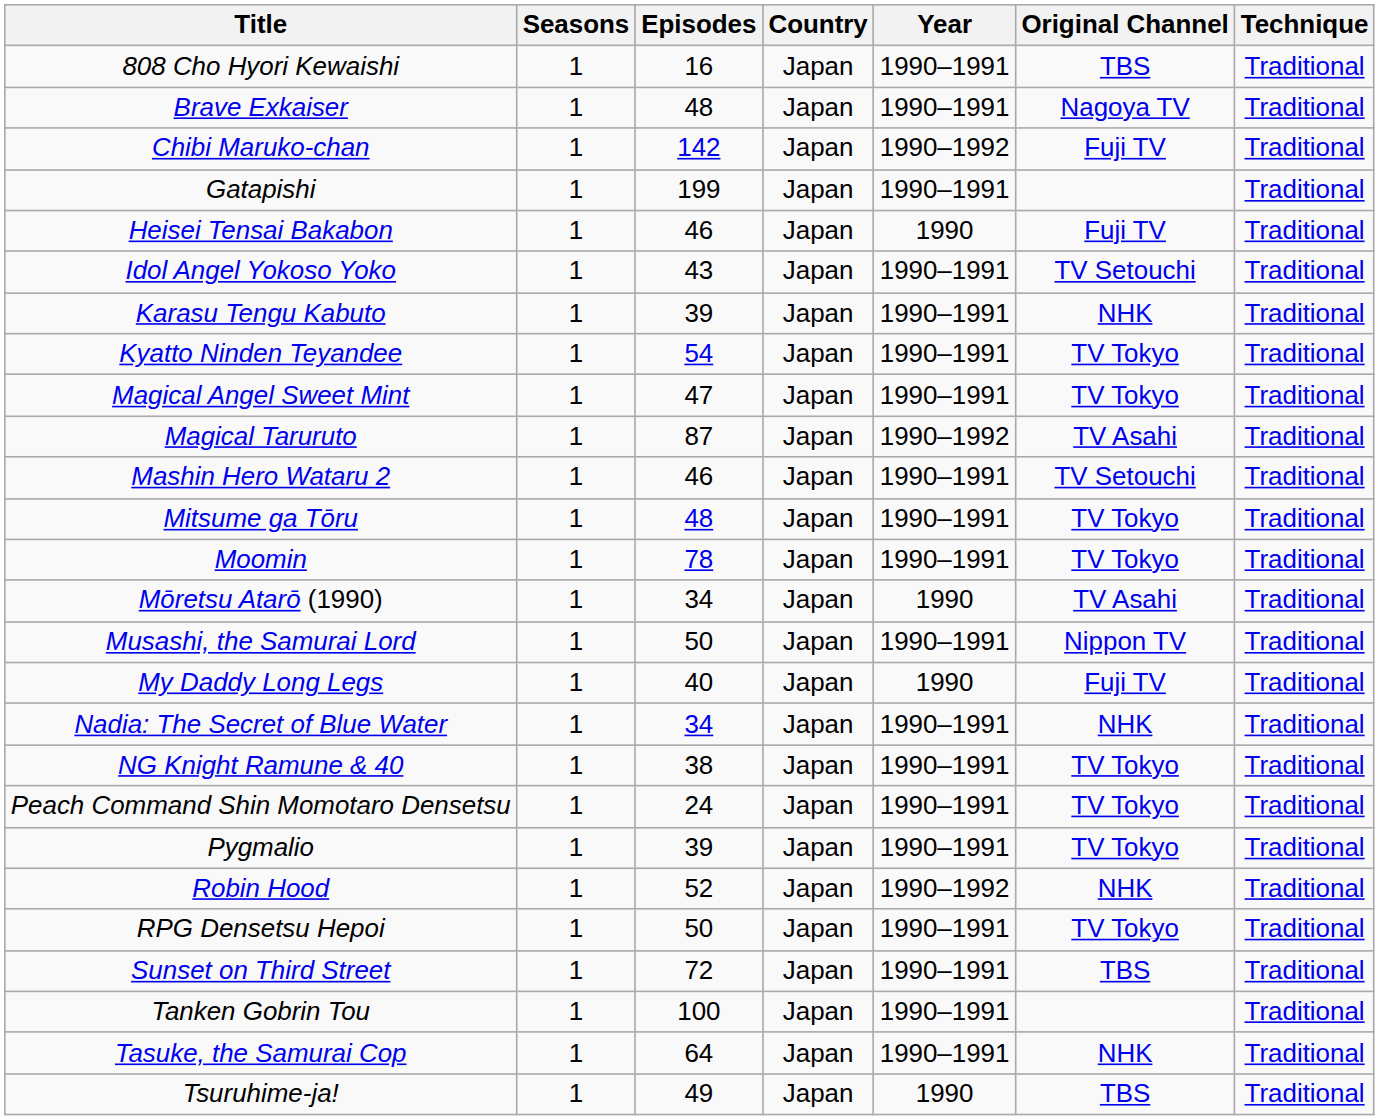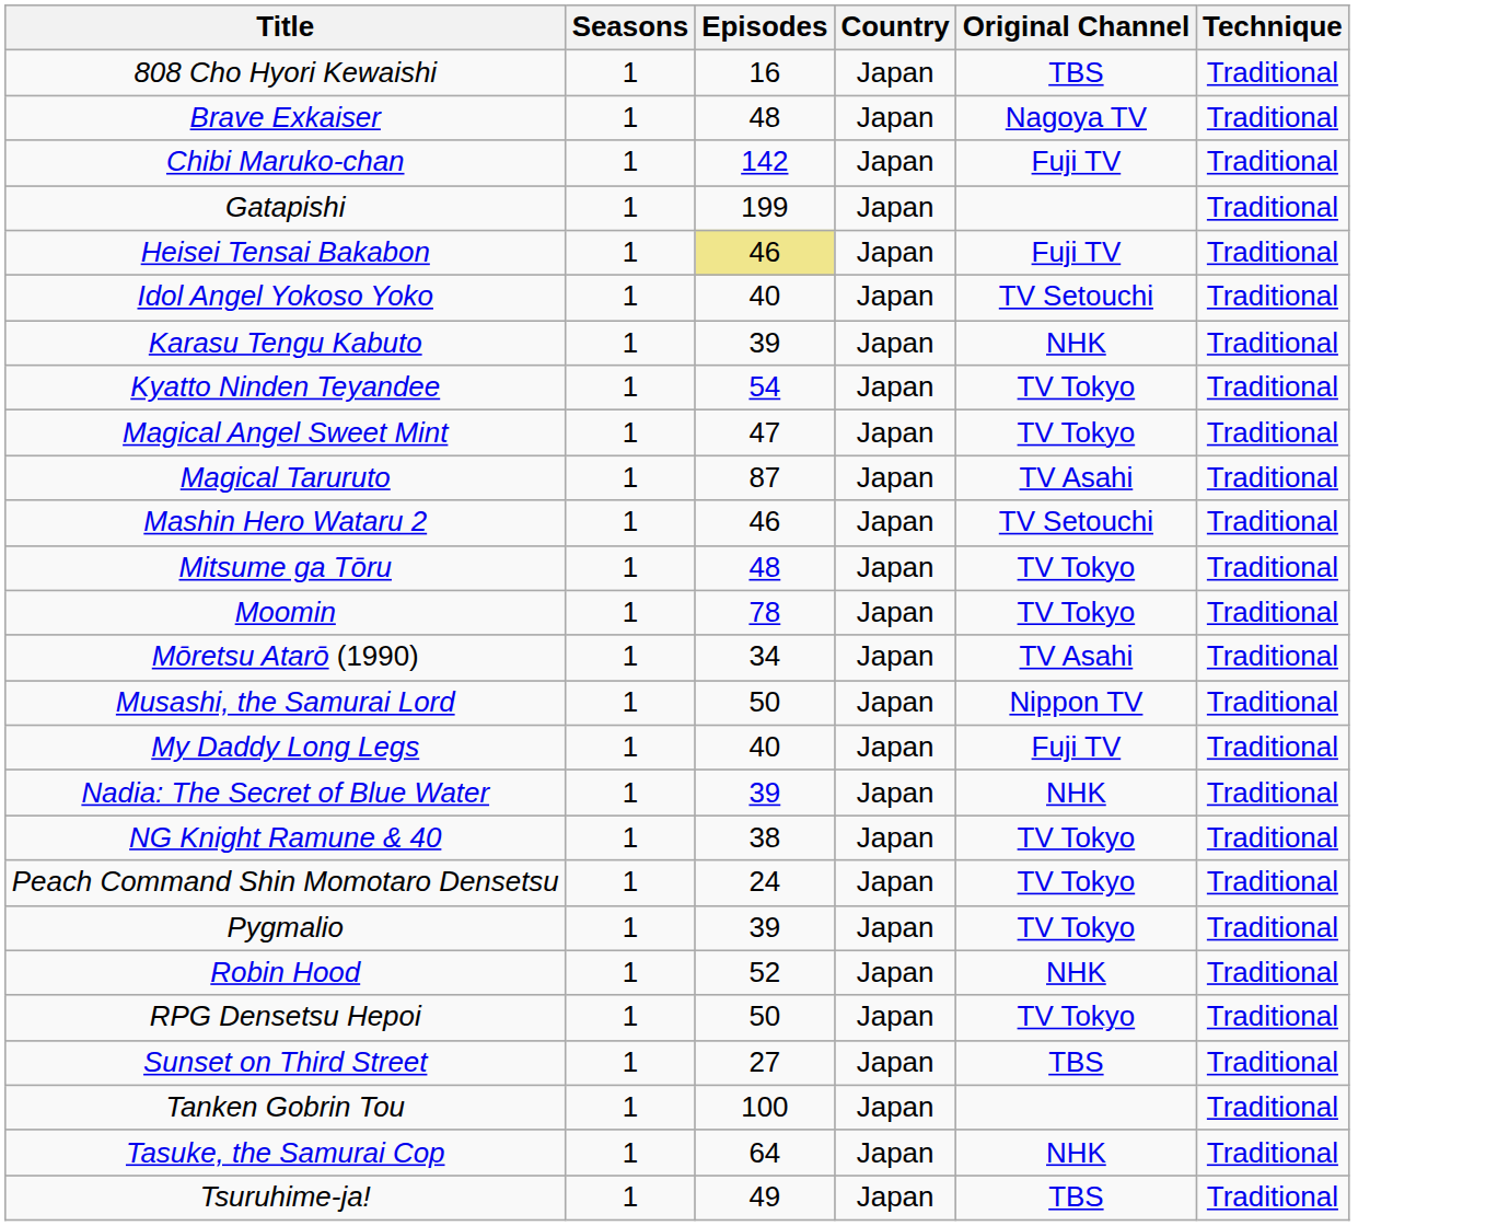 <table class="wikitable sortable" style="text-align:center;">
 <tr>
 <th scope="col">Title</th>
 <th>Seasons</th>
 <th scope="col">Episodes</th>
 <th scope="col">Country</th>
-<th scope="col">Year</th>
 <th>Original Channel</th>
 <th scope="col">Technique</th>
 </tr>
 <tr>
 <td><em>808 Cho Hyori Kewaishi</em></td>
 <td>1</td>
 <td>16</td>
 <td>Japan</td>
-<td>1990–1991</td>
 <td><a href='#'>TBS</a></td>
 <td><a href='#'>Traditional</a></td>
 </tr>
 <tr>
 <td><em><a href='#'>Brave Exkaiser</a></em></td>
 <td>1</td>
 <td>48</td>
 <td>Japan</td>
-<td>1990–1991</td>
 <td><a href='#'>Nagoya TV</a></td>
 <td><a href='#'>Traditional</a></td>
 </tr>
 <tr>
 <td><em><a href='#'>Chibi Maruko-chan</a></em></td>
 <td>1</td>
 <td><a href='#'>142</a></td>
 <td>Japan</td>
-<td>1990–1992</td>
 <td><a href='#'>Fuji TV</a></td>
 <td><a href='#'>Traditional</a></td>
 </tr>
 <tr>
 <td><em>Gatapishi</em></td>
 <td>1</td>
 <td>199</td>
 <td>Japan</td>
-<td>1990–1991</td>
 <td></td>
 <td><a href='#'>Traditional</a></td>
 </tr>
 <tr>
 <td><em><a href='#'>Heisei Tensai Bakabon</a></em></td>
 <td>1</td>
-<td>46</td>
+<td style="background: khaki;">46</td>
 <td>Japan</td>
-<td>1990</td>
 <td><a href='#'>Fuji TV</a></td>
 <td><a href='#'>Traditional</a></td>
 </tr>
 <tr>
 <td><em><a href='#'>Idol Angel Yokoso Yoko</a></em></td>
 <td>1</td>
-<td>43</td>
+<td>40</td>
 <td>Japan</td>
-<td>1990–1991</td>
 <td><a href='#'>TV Setouchi</a></td>
 <td><a href='#'>Traditional</a></td>
 </tr>
 <tr>
 <td><em><a href='#'>Karasu Tengu Kabuto</a></em></td>
 <td>1</td>
 <td>39</td>
 <td>Japan</td>
-<td>1990–1991</td>
 <td><a href='#'>NHK</a></td>
 <td><a href='#'>Traditional</a></td>
 </tr>
 <tr>
 <td><em><a href='#'>Kyatto Ninden Teyandee</a></em></td>
 <td>1</td>
 <td><a href='#'>54</a></td>
 <td>Japan</td>
-<td>1990–1991</td>
 <td><a href='#'>TV Tokyo</a></td>
 <td><a href='#'>Traditional</a></td>
 </tr>
 <tr>
 <td><em><a href='#'>Magical Angel Sweet Mint</a></em></td>
 <td>1</td>
 <td>47</td>
 <td>Japan</td>
-<td>1990–1991</td>
 <td><a href='#'>TV Tokyo</a></td>
 <td><a href='#'>Traditional</a></td>
 </tr>
 <tr>
 <td><em><a href='#'>Magical Taruruto</a></em></td>
 <td>1</td>
 <td>87</td>
 <td>Japan</td>
-<td>1990–1992</td>
 <td><a href='#'>TV Asahi</a></td>
 <td><a href='#'>Traditional</a></td>
 </tr>
 <tr>
 <td><em><a href='#'>Mashin Hero Wataru 2</a></em></td>
 <td>1</td>
 <td>46</td>
 <td>Japan</td>
-<td>1990–1991</td>
 <td><a href='#'>TV Setouchi</a></td>
 <td><a href='#'>Traditional</a></td>
 </tr>
 <tr>
 <td><em><a href='#'>Mitsume ga Tōru</a></em></td>
 <td>1</td>
 <td><a href='#'>48</a></td>
 <td>Japan</td>
-<td>1990–1991</td>
 <td><a href='#'>TV Tokyo</a></td>
 <td><a href='#'>Traditional</a></td>
 </tr>
 <tr>
 <td><em><a href='#'>Moomin</a></em></td>
 <td>1</td>
 <td><a href='#'>78</a></td>
 <td>Japan</td>
-<td>1990–1991</td>
 <td><a href='#'>TV Tokyo</a></td>
 <td><a href='#'>Traditional</a></td>
 </tr>
 <tr>
 <td><em><a href='#'>Mōretsu Atarō</a></em> (1990)</td>
 <td>1</td>
 <td>34</td>
 <td>Japan</td>
-<td>1990</td>
 <td><a href='#'>TV Asahi</a></td>
 <td><a href='#'>Traditional</a></td>
 </tr>
 <tr>
 <td><em><a href='#'>Musashi, the Samurai Lord</a></em></td>
 <td>1</td>
 <td>50</td>
 <td>Japan</td>
-<td>1990–1991</td>
 <td><a href='#'>Nippon TV</a></td>
 <td><a href='#'>Traditional</a></td>
 </tr>
 <tr>
 <td><em><a href='#'>My Daddy Long Legs</a></em></td>
 <td>1</td>
 <td>40</td>
 <td>Japan</td>
-<td>1990</td>
 <td><a href='#'>Fuji TV</a></td>
 <td><a href='#'>Traditional</a></td>
 </tr>
 <tr>
 <td><em><a href='#'>Nadia: The Secret of Blue Water</a></em></td>
 <td>1</td>
-<td><a href='#'>34</a></td>
+<td><a href='#'>39</a></td>
 <td>Japan</td>
-<td>1990–1991</td>
 <td><a href='#'>NHK</a></td>
 <td><a href='#'>Traditional</a></td>
 </tr>
 <tr>
 <td><em><a href='#'>NG Knight Ramune & 40</a></em></td>
 <td>1</td>
 <td>38</td>
 <td>Japan</td>
-<td>1990–1991</td>
 <td><a href='#'>TV Tokyo</a></td>
 <td><a href='#'>Traditional</a></td>
 </tr>
 <tr>
 <td><em>Peach Command Shin Momotaro Densetsu</em></td>
 <td>1</td>
 <td>24</td>
 <td>Japan</td>
-<td>1990–1991</td>
 <td><a href='#'>TV Tokyo</a></td>
 <td><a href='#'>Traditional</a></td>
 </tr>
 <tr>
 <td><em>Pygmalio</em></td>
 <td>1</td>
 <td>39</td>
 <td>Japan</td>
-<td>1990–1991</td>
 <td><a href='#'>TV Tokyo</a></td>
 <td><a href='#'>Traditional</a></td>
 </tr>
 <tr>
 <td><em><a href='#'>Robin Hood</a></em></td>
 <td>1</td>
 <td>52</td>
 <td>Japan</td>
-<td>1990–1992</td>
 <td><a href='#'>NHK</a></td>
 <td><a href='#'>Traditional</a></td>
 </tr>
 <tr>
 <td><em>RPG Densetsu Hepoi</em></td>
 <td>1</td>
 <td>50</td>
 <td>Japan</td>
-<td>1990–1991</td>
 <td><a href='#'>TV Tokyo</a></td>
 <td><a href='#'>Traditional</a></td>
 </tr>
 <tr>
 <td><em><a href='#'>Sunset on Third Street</a></em></td>
 <td>1</td>
-<td>72</td>
+<td>27</td>
 <td>Japan</td>
-<td>1990–1991</td>
 <td><a href='#'>TBS</a></td>
 <td><a href='#'>Traditional</a></td>
 </tr>
 <tr>
 <td><em>Tanken Gobrin Tou</em></td>
 <td>1</td>
 <td>100</td>
 <td>Japan</td>
-<td>1990–1991</td>
 <td></td>
 <td><a href='#'>Traditional</a></td>
 </tr>
 <tr>
 <td><em><a href='#'>Tasuke, the Samurai Cop</a></em></td>
 <td>1</td>
 <td>64</td>
 <td>Japan</td>
-<td>1990–1991</td>
 <td><a href='#'>NHK</a></td>
 <td><a href='#'>Traditional</a></td>
 </tr>
 <tr>
 <td><em>Tsuruhime-ja!</em></td>
 <td>1</td>
 <td>49</td>
 <td>Japan</td>
-<td>1990</td>
 <td><a href='#'>TBS</a></td>
 <td><a href='#'>Traditional</a></td>
 </tr>
 </table>
